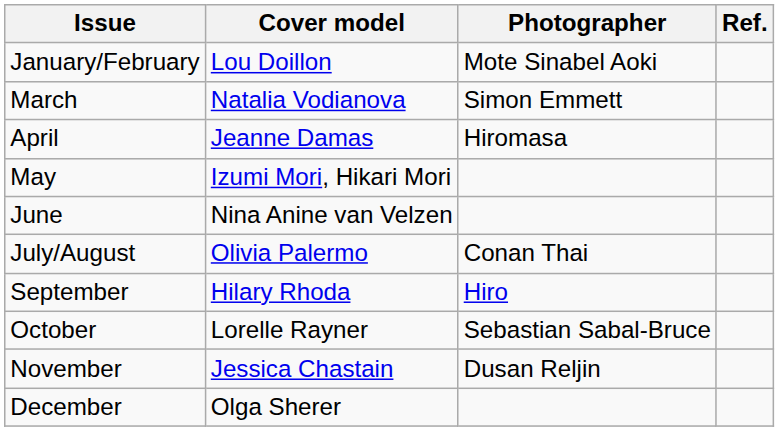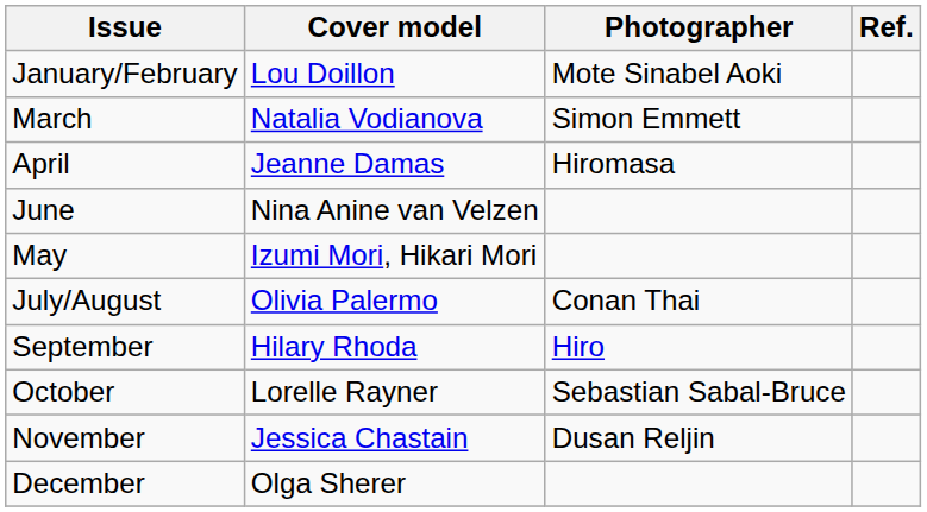 <table class="sortable wikitable">
 <tr>
 <th>Issue</th>
 <th>Cover model</th>
 <th>Photographer</th>
 <th>Ref.</th>
 </tr>
 <tr>
 <td>January/February</td>
 <td><a href='#'>Lou Doillon</a></td>
 <td>Mote Sinabel Aoki</td>
 <td></td>
 </tr>
 <tr>
 <td>March</td>
 <td><a href='#'>Natalia Vodianova</a></td>
 <td>Simon Emmett</td>
 <td></td>
 </tr>
 <tr>
 <td>April</td>
 <td><a href='#'>Jeanne Damas</a></td>
 <td>Hiromasa</td>
 <td></td>
 </tr>
 <tr>
-<td>May</td>
-<td><a href='#'>Izumi Mori</a>, Hikari Mori</td>
+<td>June</td>
+<td>Nina Anine van Velzen</td>
 <td></td>
 <td></td>
 </tr>
 <tr>
-<td>June</td>
-<td>Nina Anine van Velzen</td>
+<td>May</td>
+<td><a href='#'>Izumi Mori</a>, Hikari Mori</td>
 <td></td>
 <td></td>
 </tr>
 <tr>
 <td>July/August</td>
 <td><a href='#'>Olivia Palermo</a></td>
 <td>Conan Thai</td>
 <td></td>
 </tr>
 <tr>
 <td>September</td>
 <td><a href='#'>Hilary Rhoda</a></td>
 <td><a href='#'>Hiro</a></td>
 <td></td>
 </tr>
 <tr>
 <td>October</td>
 <td>Lorelle Rayner</td>
 <td>Sebastian Sabal-Bruce</td>
 <td></td>
 </tr>
 <tr>
 <td>November</td>
 <td><a href='#'>Jessica Chastain</a></td>
 <td>Dusan Reljin</td>
 <td></td>
 </tr>
 <tr>
 <td>December</td>
 <td>Olga Sherer</td>
 <td></td>
 <td></td>
 </tr>
 </table>
